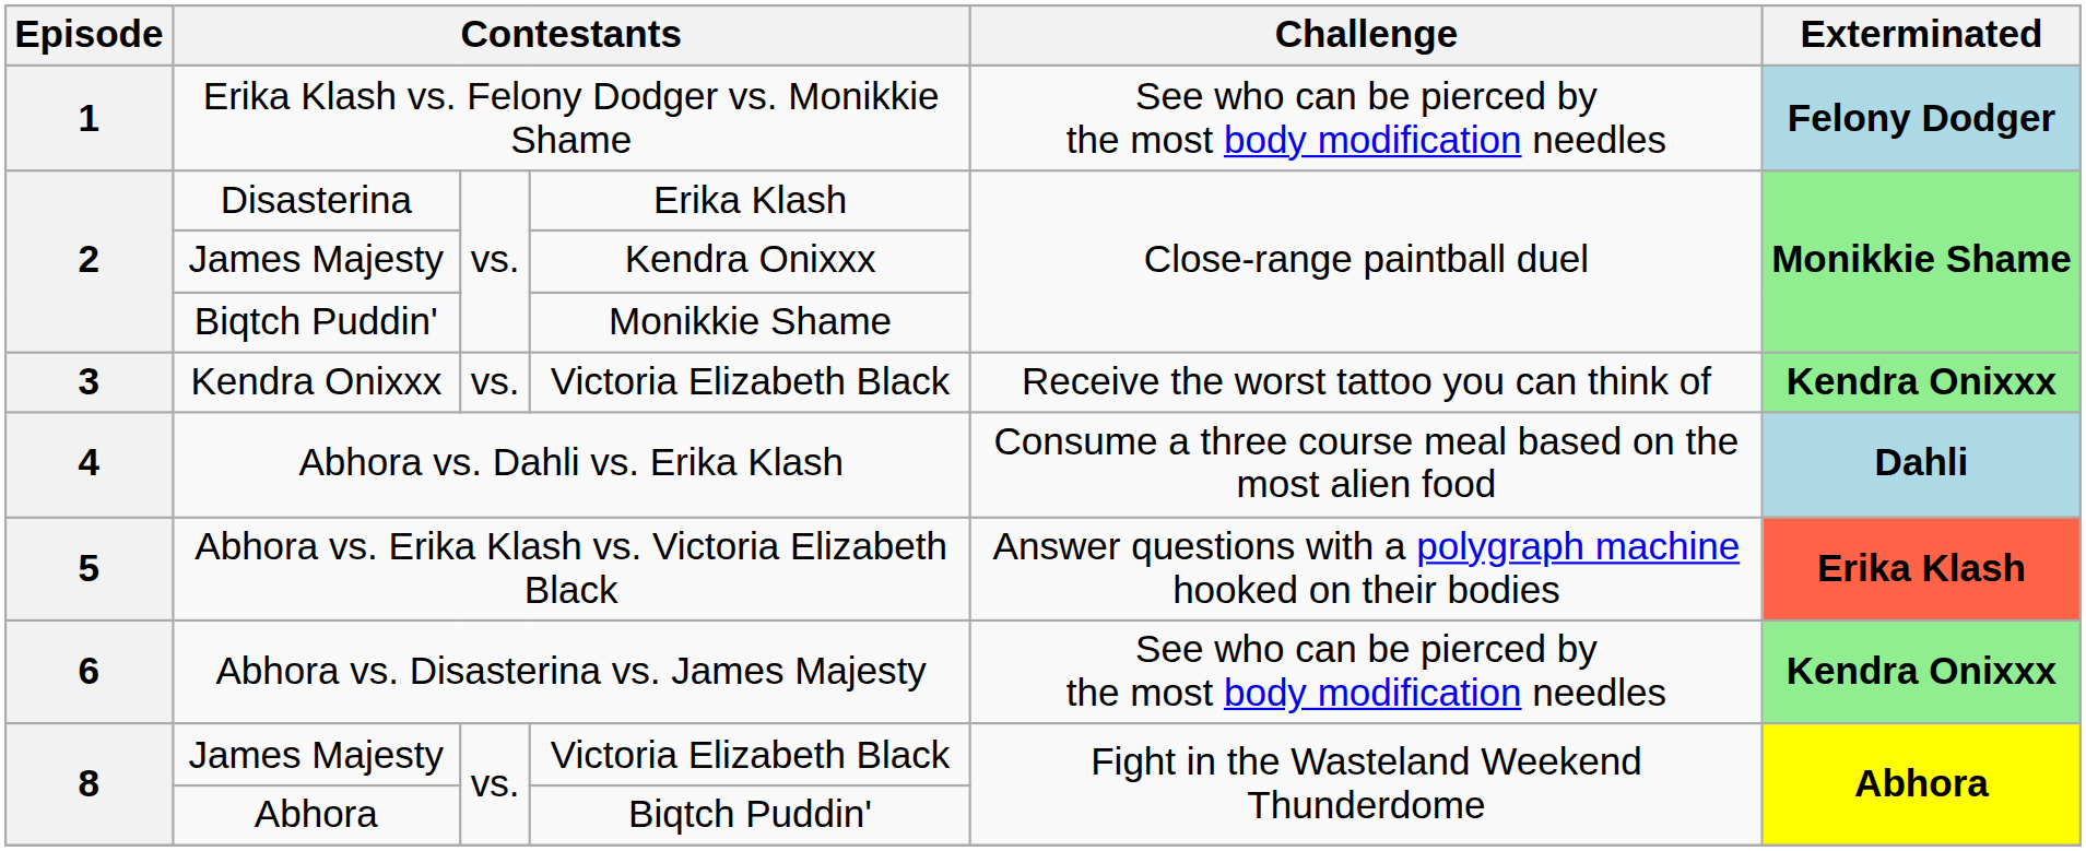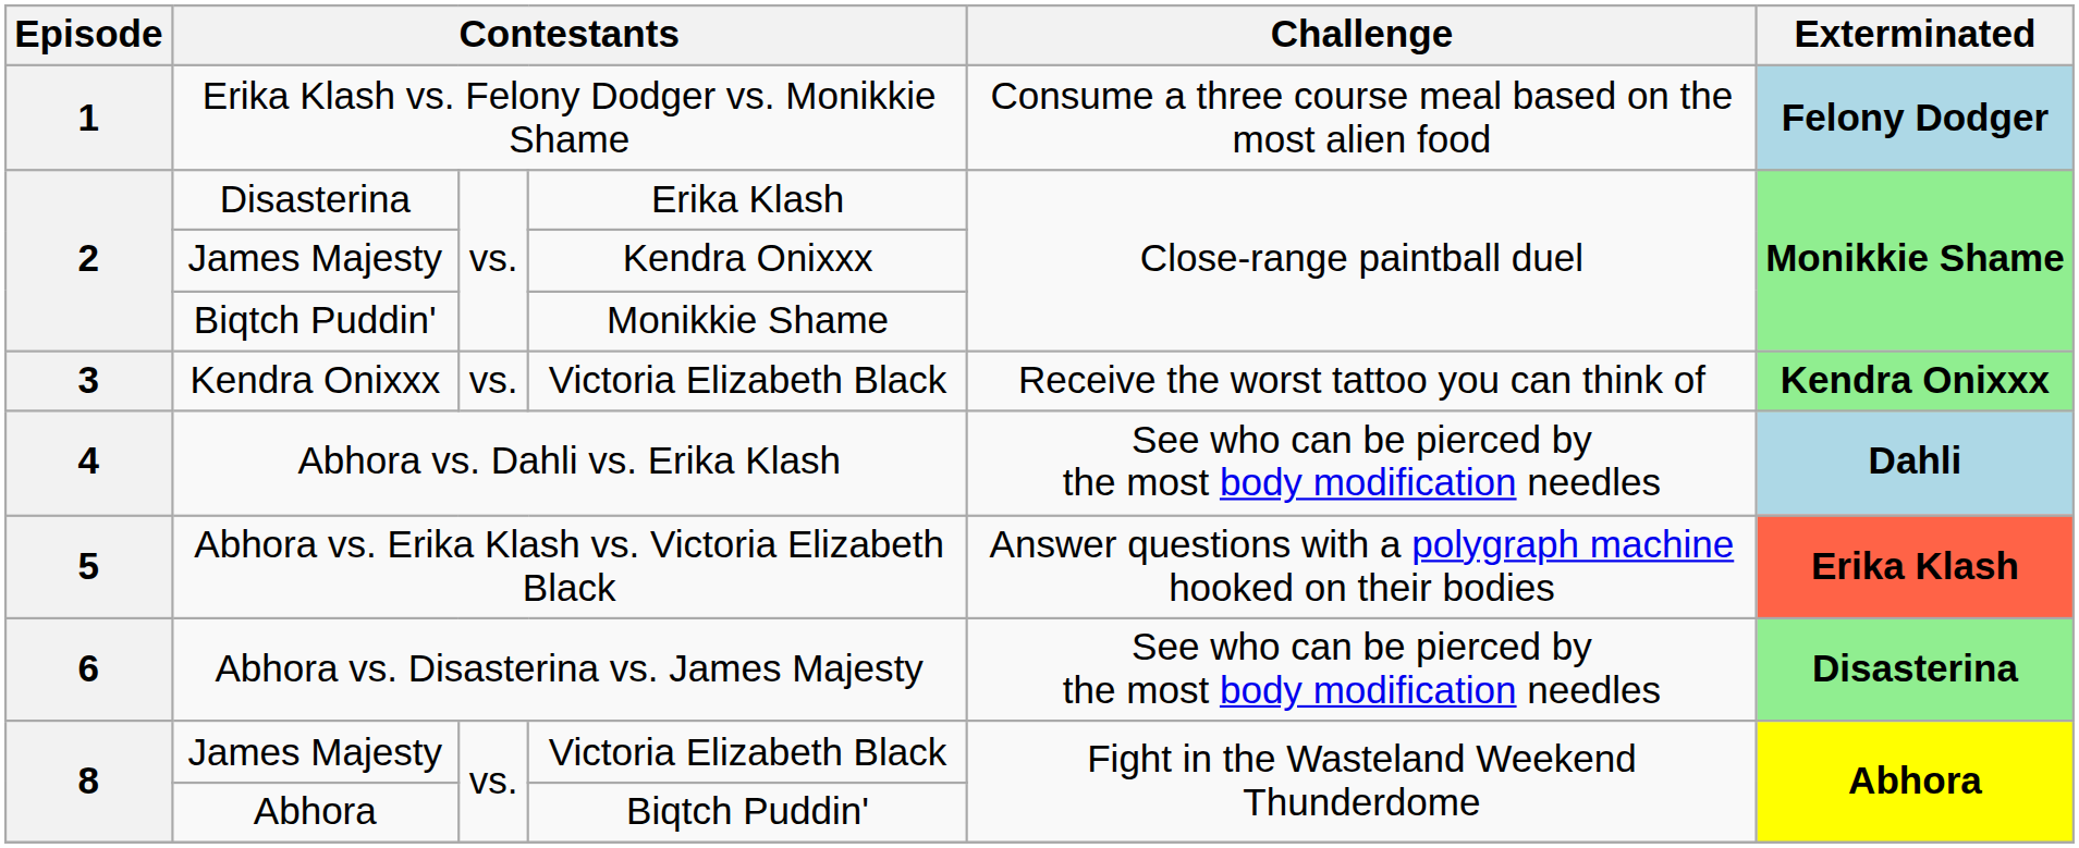 <table class="wikitable" style="text-align:center">
 <tr>
 <th scope="col">Episode</th>
 <th scope="col" colspan="3">Contestants</th>
 <th scope="col">Challenge</th>
 <th scope="col">Exterminated</th>
 </tr>
 <tr>
 <th scope="row">1</th>
 <td colspan="3">Erika Klash vs. Felony Dodger vs. Monikkie Shame</td>
-<td nowrap>See who can be pierced by<br>the most <a href='#'>body modification</a> needles</td>
+<td>Consume a three course meal based on the most alien food</td>
 <td bgcolor="lightblue"><strong>Felony Dodger</strong></td>
 </tr>
 <tr>
 <th scope="row" rowspan="3">2</th>
 <td>Disasterina</td>
 <td rowspan="3">vs.</td>
 <td>Erika Klash</td>
 <td rowspan="3">Close-range paintball duel</td>
 <td nowrap rowspan="3" bgcolor="lightgreen"><strong>Monikkie Shame</strong></td>
 </tr>
 <tr>
 <td nowrap>James Majesty</td>
 <td>Kendra Onixxx</td>
 </tr>
 <tr>
 <td>Biqtch Puddin'</td>
 <td>Monikkie Shame</td>
 </tr>
 <tr>
 <th scope="row">3</th>
 <td>Kendra Onixxx</td>
 <td>vs.</td>
 <td nowrap>Victoria Elizabeth Black</td>
 <td>Receive the worst tattoo you can think of</td>
 <td style="background:lightgreen"><strong>Kendra Onixxx</strong></td>
 </tr>
 <tr>
 <th scope="row">4</th>
 <td colspan="3">Abhora vs. Dahli vs. Erika Klash</td>
-<td>Consume a three course meal based on the most alien food</td>
+<td nowrap>See who can be pierced by<br>the most <a href='#'>body modification</a> needles</td>
 <td style="background:lightblue"><strong>Dahli</strong></td>
 </tr>
 <tr>
 <th scope="row">5</th>
 <td colspan="3">Abhora vs. Erika Klash vs. Victoria Elizabeth Black</td>
 <td>Answer questions with a <a href='#'>polygraph machine</a> hooked on their bodies</td>
 <td style="background: tomato"><strong>Erika Klash</strong></td>
 </tr>
 <tr>
 <th scope="row">6</th>
 <td colspan="3">Abhora vs. Disasterina vs. James Majesty</td>
 <td nowrap>See who can be pierced by<br>the most <a href='#'>body modification</a> needles</td>
-<td style="background:lightgreen"><strong>Kendra Onixxx</strong></td>
+<td style="background:lightgreen"><strong>Disasterina</strong></td>
 </tr>
 <tr>
 <th scope="row" rowspan="2">8</th>
 <td>James Majesty</td>
 <td rowspan="2">vs.</td>
 <td>Victoria Elizabeth Black</td>
 <td rowspan="2">Fight in the Wasteland Weekend Thunderdome</td>
 <td rowspan="2" bgcolor="yellow"><strong>Abhora</strong></td>
 </tr>
 <tr>
 <td>Abhora</td>
 <td>Biqtch Puddin'</td>
 </tr>
 <tr>
 </tr>
 </table>
